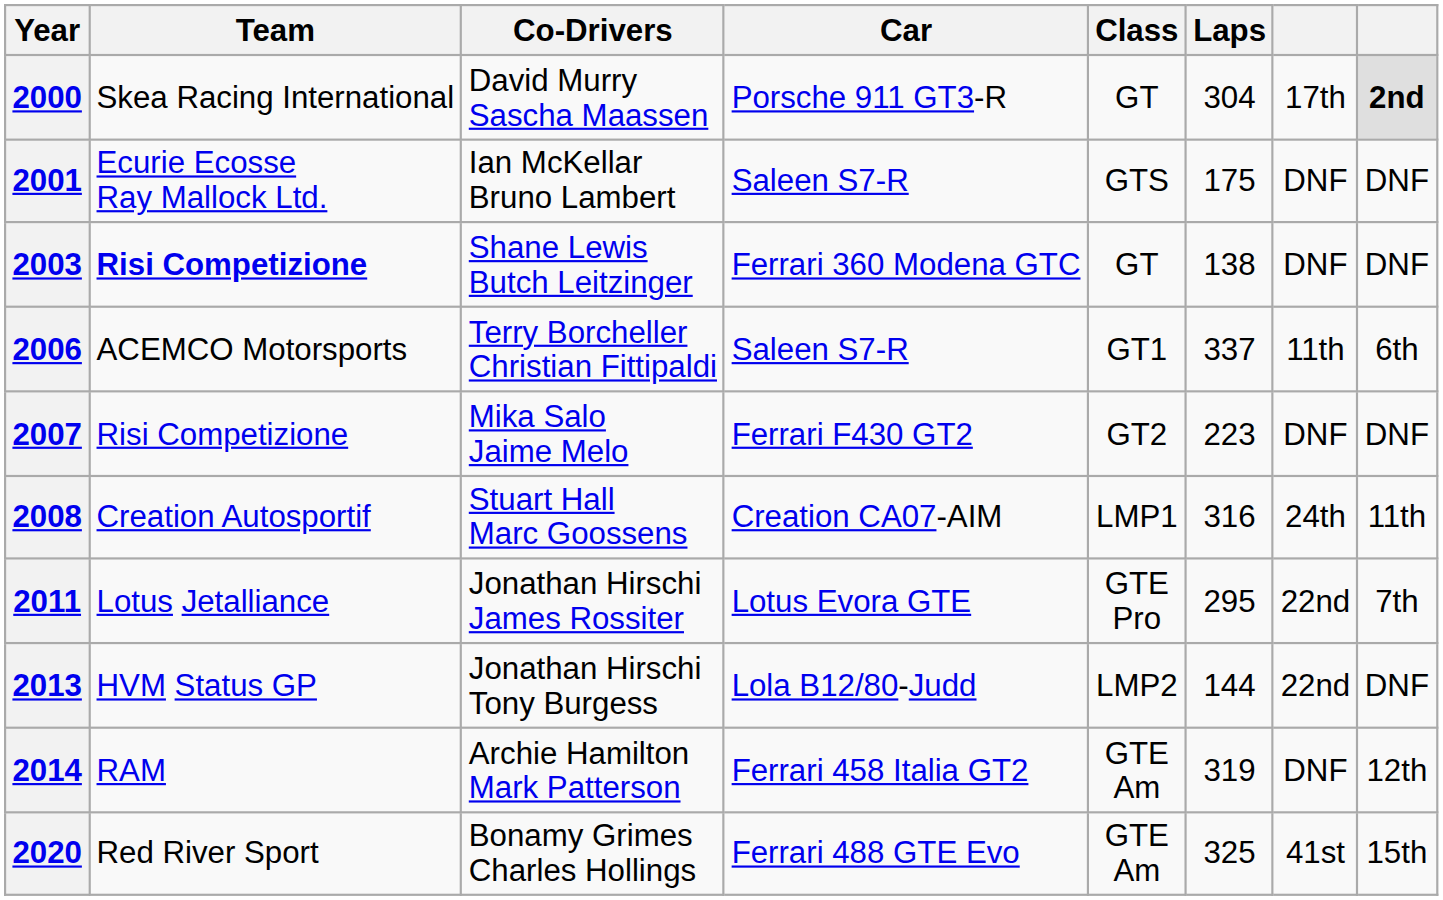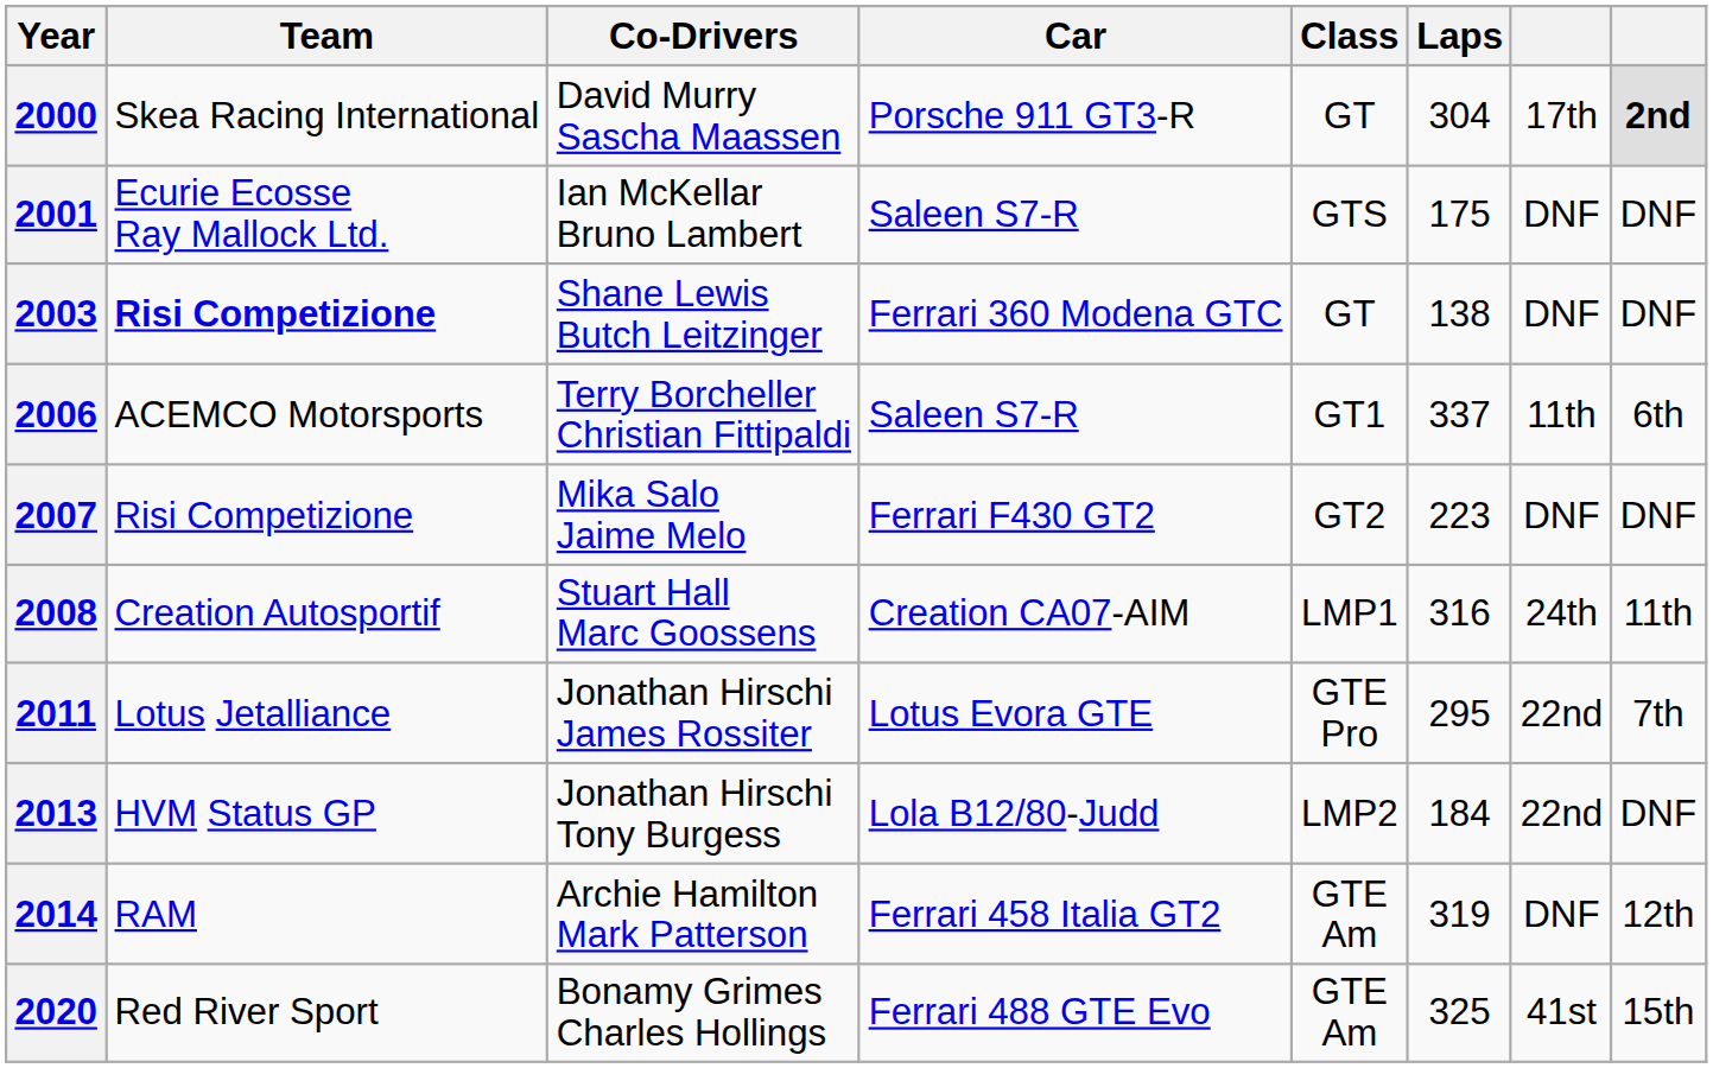 <table class="wikitable" style="text-align:center; font-size:90%">
 <tr>
 <th>Year</th>
 <th>Team</th>
 <th>Co-Drivers</th>
 <th>Car</th>
 <th>Class</th>
 <th>Laps</th>
 <th></th>
 <th></th>
 </tr>
 <tr>
 <th><a href='#'>2000</a></th>
 <td align="left"> Skea Racing International</td>
 <td align="left"> David Murry<br> <a href='#'>Sascha Maassen</a></td>
 <td align="left"><a href='#'>Porsche 911 GT3</a>-R</td>
 <td>GT</td>
 <td>304</td>
 <td>17th</td>
 <td bgcolor="#DFDFDF"><strong>2nd</strong></td>
 </tr>
 <tr>
 <th><a href='#'>2001</a></th>
 <td align="left"> <a href='#'>Ecurie Ecosse</a><br> <a href='#'>Ray Mallock Ltd.</a></td>
 <td align="left"> Ian McKellar<br> Bruno Lambert</td>
 <td align="left"><a href='#'>Saleen S7-R</a></td>
 <td>GTS</td>
 <td>175</td>
 <td>DNF</td>
 <td>DNF</td>
 </tr>
 <tr>
 <th><a href='#'>2003</a></th>
 <td align="left"><strong> <a href='#'>Risi Competizione</a></strong></td>
 <td align="left"> <a href='#'>Shane Lewis</a><br> <a href='#'>Butch Leitzinger</a></td>
 <td align="left"><a href='#'>Ferrari 360 Modena GTC</a></td>
 <td>GT</td>
 <td>138</td>
 <td>DNF</td>
 <td>DNF</td>
 </tr>
 <tr>
 <th><a href='#'>2006</a></th>
 <td align="left"> ACEMCO Motorsports</td>
 <td align="left"> <a href='#'>Terry Borcheller</a><br> <a href='#'>Christian Fittipaldi</a></td>
 <td align="left"><a href='#'>Saleen S7-R</a></td>
 <td>GT1</td>
 <td>337</td>
 <td>11th</td>
 <td>6th</td>
 </tr>
 <tr>
 <th><a href='#'>2007</a></th>
 <td align="left"> <a href='#'>Risi Competizione</a></td>
 <td align="left"> <a href='#'>Mika Salo</a><br> <a href='#'>Jaime Melo</a></td>
 <td align="left"><a href='#'>Ferrari F430 GT2</a></td>
 <td>GT2</td>
 <td>223</td>
 <td>DNF</td>
 <td>DNF</td>
 </tr>
 <tr>
 <th><a href='#'>2008</a></th>
 <td align="left"> <a href='#'>Creation Autosportif</a></td>
 <td align="left"> <a href='#'>Stuart Hall</a><br> <a href='#'>Marc Goossens</a></td>
 <td align="left"><a href='#'>Creation CA07</a>-AIM</td>
 <td>LMP1</td>
 <td>316</td>
 <td>24th</td>
 <td>11th</td>
 </tr>
 <tr>
 <th><a href='#'>2011</a></th>
 <td align="left"> <a href='#'>Lotus</a> <a href='#'>Jetalliance</a></td>
 <td align="left"> Jonathan Hirschi<br> <a href='#'>James Rossiter</a></td>
 <td align="left"><a href='#'>Lotus Evora GTE</a></td>
 <td>GTE<br>Pro</td>
 <td>295</td>
 <td>22nd</td>
 <td>7th</td>
 </tr>
 <tr>
 <th><a href='#'>2013</a></th>
 <td align="left"> <a href='#'>HVM</a> <a href='#'>Status GP</a></td>
 <td align="left"> Jonathan Hirschi<br> Tony Burgess</td>
 <td align="left"><a href='#'>Lola B12/80</a>-<a href='#'>Judd</a></td>
 <td>LMP2</td>
-<td>144</td>
+<td>184</td>
 <td>22nd</td>
 <td>DNF</td>
 </tr>
 <tr>
 <th><a href='#'>2014</a></th>
 <td align="left"> <a href='#'>RAM</a></td>
 <td align="left"> Archie Hamilton<br> <a href='#'>Mark Patterson</a></td>
 <td align="left"><a href='#'>Ferrari 458 Italia GT2</a></td>
 <td>GTE<br>Am</td>
 <td>319</td>
 <td>DNF</td>
 <td>12th</td>
 </tr>
 <tr>
 <th><a href='#'>2020</a></th>
 <td align="left"> Red River Sport</td>
 <td align="left"> Bonamy Grimes<br> Charles Hollings</td>
 <td align="left"><a href='#'>Ferrari 488 GTE Evo</a></td>
 <td>GTE<br>Am</td>
 <td>325</td>
 <td>41st</td>
 <td>15th</td>
 </tr>
 </table>
